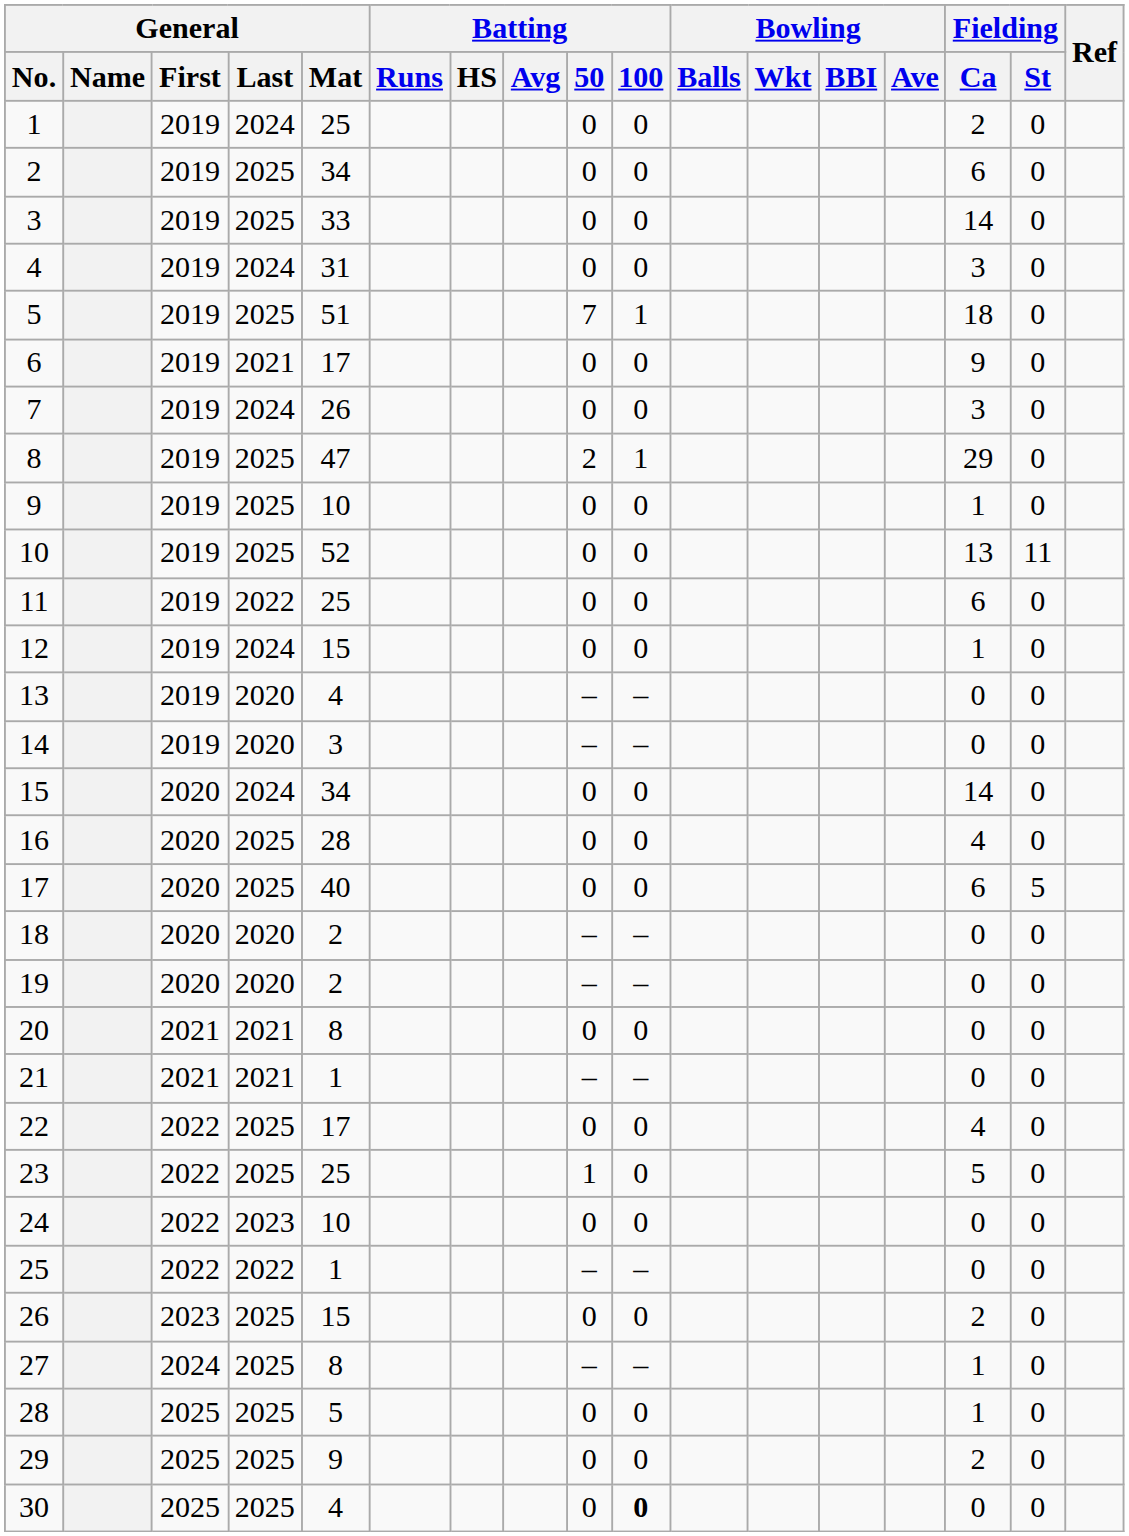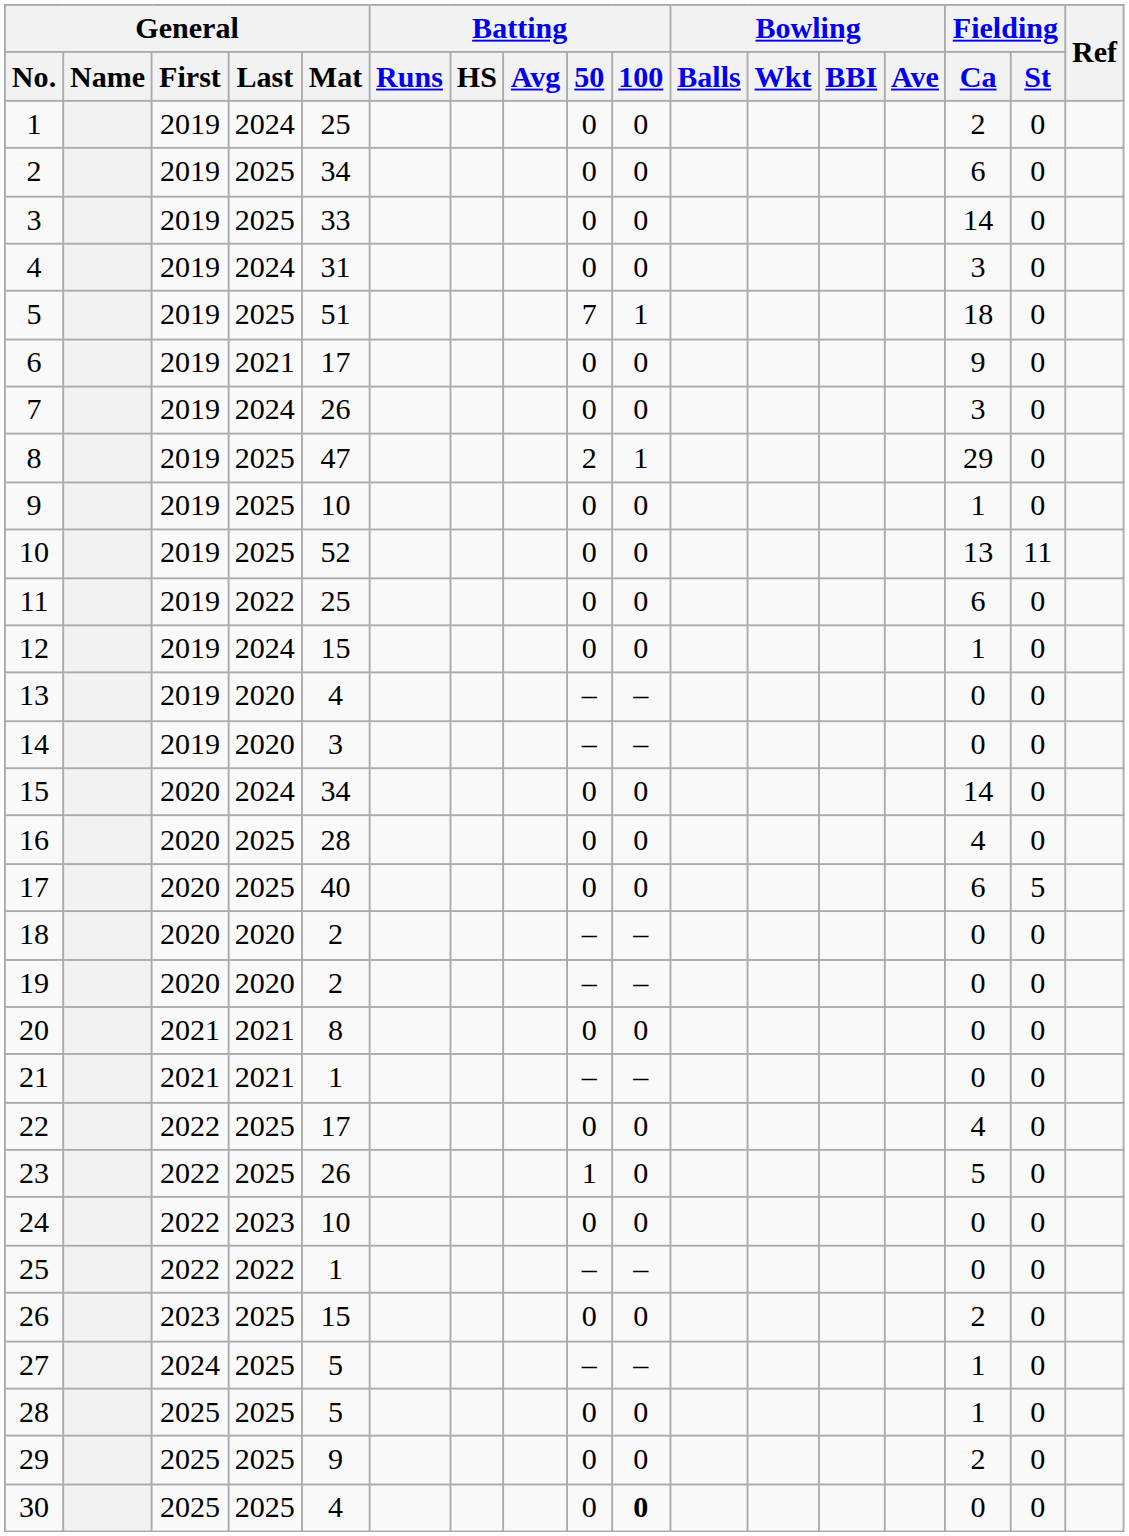 <table class="wikitable plainrowheaders sortable">
 <tr align="center">
 <th scope="col" colspan=5 class="unsortable">General</th>
 <th scope="col" colspan=5 class="unsortable"><a href='#'>Batting</a></th>
 <th scope="col" colspan=4 class="unsortable"><a href='#'>Bowling</a></th>
 <th scope="col" colspan=2 class="unsortable"><a href='#'>Fielding</a></th>
 <th scope="col" rowspan=2 class="unsortable">Ref</th>
 </tr>
 <tr align="center">
 <th scope="col">No.</th>
 <th scope="col">Name</th>
 <th scope="col">First</th>
 <th scope="col">Last</th>
 <th scope="col">Mat</th>
 <th scope="col"><a href='#'>Runs</a></th>
 <th scope="col">HS</th>
 <th scope="col"><a href='#'>Avg</a></th>
 <th scope="col"><a href='#'>50</a></th>
 <th scope="col"><a href='#'>100</a></th>
 <th scope="col"><a href='#'>Balls</a></th>
 <th scope="col"><a href='#'>Wkt</a></th>
 <th scope="col"><a href='#'>BBI</a></th>
 <th scope="col"><a href='#'>Ave</a></th>
 <th scope="col"><a href='#'>Ca</a></th>
 <th scope="col"><a href='#'>St</a></th>
 </tr>
 <tr align="center">
 <td>1</td>
 <th scope="row"></th>
 <td>2019</td>
 <td>2024</td>
 <td>25</td>
 <td></td>
 <td></td>
 <td></td>
 <td>0</td>
 <td>0</td>
 <td></td>
 <td></td>
 <td></td>
 <td></td>
 <td>2</td>
 <td>0</td>
 <td></td>
 </tr>
 <tr align="center">
 <td>2</td>
 <th scope="row"></th>
 <td>2019</td>
 <td>2025</td>
 <td>34</td>
 <td></td>
 <td></td>
 <td></td>
 <td>0</td>
 <td>0</td>
 <td></td>
 <td></td>
 <td></td>
 <td></td>
 <td>6</td>
 <td>0</td>
 <td></td>
 </tr>
 <tr align="center">
 <td>3</td>
 <th scope="row"></th>
 <td>2019</td>
 <td>2025</td>
 <td>33</td>
 <td></td>
 <td></td>
 <td></td>
 <td>0</td>
 <td>0</td>
 <td></td>
 <td></td>
 <td></td>
 <td></td>
 <td>14</td>
 <td>0</td>
 <td></td>
 </tr>
 <tr align="center">
 <td>4</td>
 <th scope="row"></th>
 <td>2019</td>
 <td>2024</td>
 <td>31</td>
 <td></td>
 <td></td>
 <td></td>
 <td>0</td>
 <td>0</td>
 <td></td>
 <td></td>
 <td></td>
 <td></td>
 <td>3</td>
 <td>0</td>
 <td></td>
 </tr>
 <tr align="center">
 <td>5</td>
 <th scope="row"></th>
 <td>2019</td>
 <td>2025</td>
 <td>51</td>
 <td></td>
 <td></td>
 <td></td>
 <td>7</td>
 <td>1</td>
 <td></td>
 <td></td>
 <td></td>
 <td></td>
 <td>18</td>
 <td>0</td>
 <td></td>
 </tr>
 <tr align="center">
 <td>6</td>
 <th scope="row"></th>
 <td>2019</td>
 <td>2021</td>
 <td>17</td>
 <td></td>
 <td></td>
 <td></td>
 <td>0</td>
 <td>0</td>
 <td></td>
 <td></td>
 <td></td>
 <td></td>
 <td>9</td>
 <td>0</td>
 <td></td>
 </tr>
 <tr align="center">
 <td>7</td>
 <th scope="row"></th>
 <td>2019</td>
 <td>2024</td>
 <td>26</td>
 <td></td>
 <td></td>
 <td></td>
 <td>0</td>
 <td>0</td>
 <td></td>
 <td></td>
 <td></td>
 <td></td>
 <td>3</td>
 <td>0</td>
 <td></td>
 </tr>
 <tr align="center">
 <td>8</td>
 <th scope="row"></th>
 <td>2019</td>
 <td>2025</td>
 <td>47</td>
 <td></td>
 <td></td>
 <td></td>
 <td>2</td>
 <td>1</td>
 <td></td>
 <td></td>
 <td></td>
 <td></td>
 <td>29</td>
 <td>0</td>
 <td></td>
 </tr>
 <tr align="center">
 <td>9</td>
 <th scope="row"></th>
 <td>2019</td>
 <td>2025</td>
 <td>10</td>
 <td></td>
 <td></td>
 <td></td>
 <td>0</td>
 <td>0</td>
 <td></td>
 <td></td>
 <td></td>
 <td></td>
 <td>1</td>
 <td>0</td>
 <td></td>
 </tr>
 <tr align="center">
 <td>10</td>
 <th scope="row"></th>
 <td>2019</td>
 <td>2025</td>
 <td>52</td>
 <td></td>
 <td></td>
 <td></td>
 <td>0</td>
 <td>0</td>
 <td></td>
 <td></td>
 <td></td>
 <td></td>
 <td>13</td>
 <td>11</td>
 <td></td>
 </tr>
 <tr align="center">
 <td>11</td>
 <th scope="row"></th>
 <td>2019</td>
 <td>2022</td>
 <td>25</td>
 <td></td>
 <td></td>
 <td></td>
 <td>0</td>
 <td>0</td>
 <td></td>
 <td></td>
 <td></td>
 <td></td>
 <td>6</td>
 <td>0</td>
 <td></td>
 </tr>
 <tr align="center">
 <td>12</td>
 <th scope="row"></th>
 <td>2019</td>
 <td>2024</td>
 <td>15</td>
 <td></td>
 <td></td>
 <td></td>
 <td>0</td>
 <td>0</td>
 <td></td>
 <td></td>
 <td></td>
 <td></td>
 <td>1</td>
 <td>0</td>
 <td></td>
 </tr>
 <tr align="center">
 <td>13</td>
 <th scope="row"></th>
 <td>2019</td>
 <td>2020</td>
 <td>4</td>
 <td></td>
 <td></td>
 <td></td>
 <td>–</td>
 <td>–</td>
 <td></td>
 <td></td>
 <td></td>
 <td></td>
 <td>0</td>
 <td>0</td>
 <td></td>
 </tr>
 <tr align="center">
 <td>14</td>
 <th scope="row"></th>
 <td>2019</td>
 <td>2020</td>
 <td>3</td>
 <td></td>
 <td></td>
 <td></td>
 <td>–</td>
 <td>–</td>
 <td></td>
 <td></td>
 <td></td>
 <td></td>
 <td>0</td>
 <td>0</td>
 <td></td>
 </tr>
 <tr align="center">
 <td>15</td>
 <th scope="row"></th>
 <td>2020</td>
 <td>2024</td>
 <td>34</td>
 <td></td>
 <td></td>
 <td></td>
 <td>0</td>
 <td>0</td>
 <td></td>
 <td></td>
 <td></td>
 <td></td>
 <td>14</td>
 <td>0</td>
 <td></td>
 </tr>
 <tr align="center">
 <td>16</td>
 <th scope="row"></th>
 <td>2020</td>
 <td>2025</td>
 <td>28</td>
 <td></td>
 <td></td>
 <td></td>
 <td>0</td>
 <td>0</td>
 <td></td>
 <td></td>
 <td></td>
 <td></td>
 <td>4</td>
 <td>0</td>
 <td></td>
 </tr>
 <tr align="center">
 <td>17</td>
 <th scope="row"></th>
 <td>2020</td>
 <td>2025</td>
 <td>40</td>
 <td></td>
 <td></td>
 <td></td>
 <td>0</td>
 <td>0</td>
 <td></td>
 <td></td>
 <td></td>
 <td></td>
 <td>6</td>
 <td>5</td>
 <td></td>
 </tr>
 <tr align="center">
 <td>18</td>
 <th scope="row"></th>
 <td>2020</td>
 <td>2020</td>
 <td>2</td>
 <td></td>
 <td></td>
 <td></td>
 <td>–</td>
 <td>–</td>
 <td></td>
 <td></td>
 <td></td>
 <td></td>
 <td>0</td>
 <td>0</td>
 <td></td>
 </tr>
 <tr align="center">
 <td>19</td>
 <th scope="row"></th>
 <td>2020</td>
 <td>2020</td>
 <td>2</td>
 <td></td>
 <td></td>
 <td></td>
 <td>–</td>
 <td>–</td>
 <td></td>
 <td></td>
 <td></td>
 <td></td>
 <td>0</td>
 <td>0</td>
 <td></td>
 </tr>
 <tr align="center">
 <td>20</td>
 <th scope="row"></th>
 <td>2021</td>
 <td>2021</td>
 <td>8</td>
 <td></td>
 <td></td>
 <td></td>
 <td>0</td>
 <td>0</td>
 <td></td>
 <td></td>
 <td></td>
 <td></td>
 <td>0</td>
 <td>0</td>
 <td></td>
 </tr>
 <tr align="center">
 <td>21</td>
 <th scope="row"></th>
 <td>2021</td>
 <td>2021</td>
 <td>1</td>
 <td></td>
 <td></td>
 <td></td>
 <td>–</td>
 <td>–</td>
 <td></td>
 <td></td>
 <td></td>
 <td></td>
 <td>0</td>
 <td>0</td>
 <td></td>
 </tr>
 <tr align="center">
 <td>22</td>
 <th scope="row"></th>
 <td>2022</td>
 <td>2025</td>
 <td>17</td>
 <td></td>
 <td></td>
 <td></td>
 <td>0</td>
 <td>0</td>
 <td></td>
 <td></td>
 <td></td>
 <td></td>
 <td>4</td>
 <td>0</td>
 <td></td>
 </tr>
 <tr align="center">
 <td>23</td>
 <th scope="row"></th>
 <td>2022</td>
 <td>2025</td>
-<td>25</td>
+<td>26</td>
 <td></td>
 <td></td>
 <td></td>
 <td>1</td>
 <td>0</td>
 <td></td>
 <td></td>
 <td></td>
 <td></td>
 <td>5</td>
 <td>0</td>
 <td></td>
 </tr>
 <tr align="center">
 <td>24</td>
 <th scope="row"></th>
 <td>2022</td>
 <td>2023</td>
 <td>10</td>
 <td></td>
 <td></td>
 <td></td>
 <td>0</td>
 <td>0</td>
 <td></td>
 <td></td>
 <td></td>
 <td></td>
 <td>0</td>
 <td>0</td>
 <td></td>
 </tr>
 <tr align="center">
 <td>25</td>
 <th scope="row"></th>
 <td>2022</td>
 <td>2022</td>
 <td>1</td>
 <td></td>
 <td></td>
 <td></td>
 <td>–</td>
 <td>–</td>
 <td></td>
 <td></td>
 <td></td>
 <td></td>
 <td>0</td>
 <td>0</td>
 <td></td>
 </tr>
 <tr align="center">
 <td>26</td>
 <th scope="row"></th>
 <td>2023</td>
 <td>2025</td>
 <td>15</td>
 <td></td>
 <td></td>
 <td></td>
 <td>0</td>
 <td>0</td>
 <td></td>
 <td></td>
 <td></td>
 <td></td>
 <td>2</td>
 <td>0</td>
 <td></td>
 </tr>
 <tr align="center">
 <td>27</td>
 <th scope="row"></th>
 <td>2024</td>
 <td>2025</td>
-<td>8</td>
+<td>5</td>
 <td></td>
 <td></td>
 <td></td>
 <td>–</td>
 <td>–</td>
 <td></td>
 <td></td>
 <td></td>
 <td></td>
 <td>1</td>
 <td>0</td>
 <td></td>
 </tr>
 <tr align="center">
 <td>28</td>
 <th scope="row"></th>
 <td>2025</td>
 <td>2025</td>
 <td>5</td>
 <td></td>
 <td></td>
 <td></td>
 <td>0</td>
 <td>0</td>
 <td></td>
 <td></td>
 <td></td>
 <td></td>
 <td>1</td>
 <td>0</td>
 <td></td>
 </tr>
 <tr align="center">
 <td>29</td>
 <th scope="row"></th>
 <td>2025</td>
 <td>2025</td>
 <td>9</td>
 <td></td>
 <td></td>
 <td></td>
 <td>0</td>
 <td>0</td>
 <td></td>
 <td></td>
 <td></td>
 <td></td>
 <td>2</td>
 <td>0</td>
 <td></td>
 </tr>
 <tr align="center">
 <td>30</td>
 <th scope="row"></th>
 <td>2025</td>
 <td>2025</td>
 <td>4</td>
 <td></td>
 <td></td>
 <td></td>
 <td>0</td>
 <td><strong>0</strong></td>
 <td></td>
 <td></td>
 <td></td>
 <td></td>
 <td>0</td>
 <td>0</td>
 <td></td>
 </tr>
 </table>
